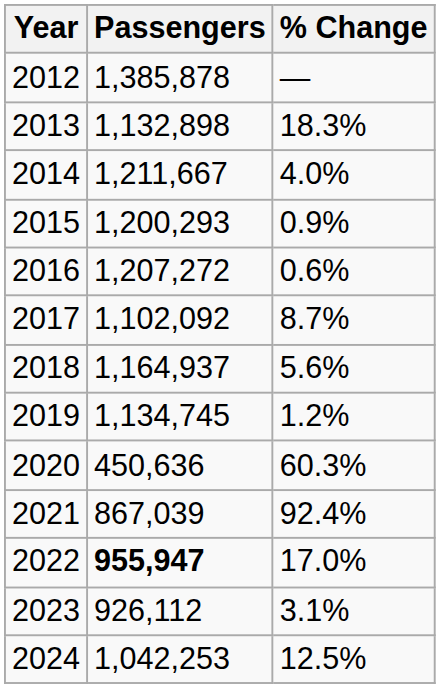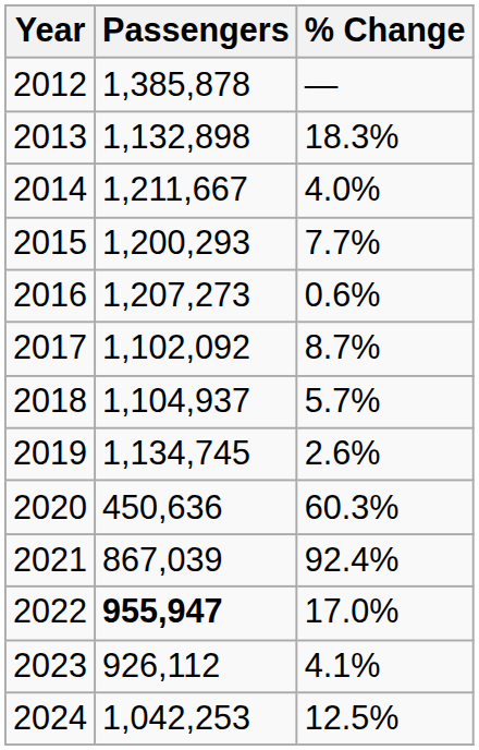 <table class="wikitable">
 <tr>
 <th>Year</th>
 <th>Passengers</th>
 <th>% Change</th>
 </tr>
 <tr>
 <td>2012</td>
 <td>1,385,878</td>
 <td>—</td>
 </tr>
 <tr>
 <td>2013</td>
 <td>1,132,898</td>
 <td>18.3%</td>
 </tr>
 <tr>
 <td>2014</td>
 <td>1,211,667</td>
 <td>4.0%</td>
 </tr>
 <tr>
 <td>2015</td>
 <td>1,200,293</td>
-<td>0.9%</td>
+<td>7.7%</td>
 </tr>
 <tr>
 <td>2016</td>
-<td>1,207,272</td>
+<td>1,207,273</td>
 <td>0.6%</td>
 </tr>
 <tr>
 <td>2017</td>
 <td>1,102,092</td>
 <td>8.7%</td>
 </tr>
 <tr>
 <td>2018</td>
-<td>1,164,937</td>
-<td>5.6%</td>
+<td>1,104,937</td>
+<td>5.7%</td>
 </tr>
 <tr>
 <td>2019</td>
 <td>1,134,745</td>
-<td>1.2%</td>
+<td>2.6%</td>
 </tr>
 <tr>
 <td>2020</td>
 <td>450,636</td>
 <td>60.3%</td>
 </tr>
 <tr>
 <td>2021</td>
 <td>867,039</td>
 <td>92.4%</td>
 </tr>
 <tr>
 <td>2022</td>
 <td><strong>955,947</strong></td>
 <td>17.0%</td>
 </tr>
 <tr>
 <td>2023</td>
 <td>926,112</td>
-<td>3.1%</td>
+<td>4.1%</td>
 </tr>
 <tr>
 <td>2024</td>
 <td>1,042,253</td>
 <td>12.5%</td>
 </tr>
 </table>
